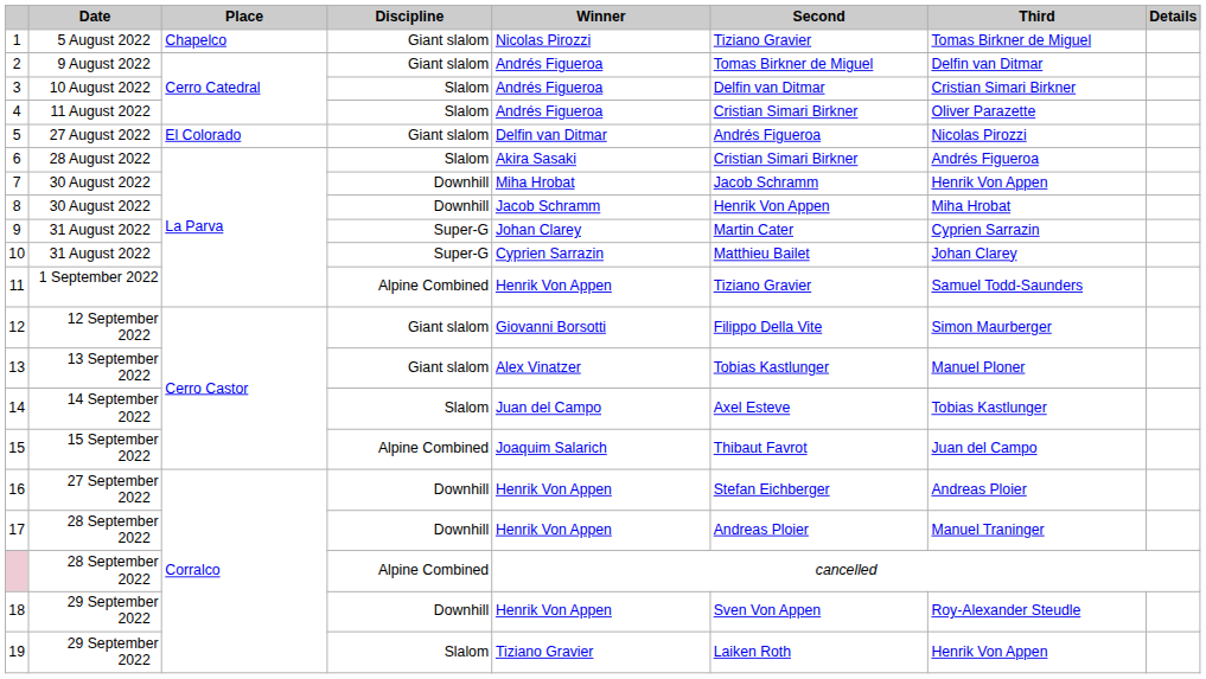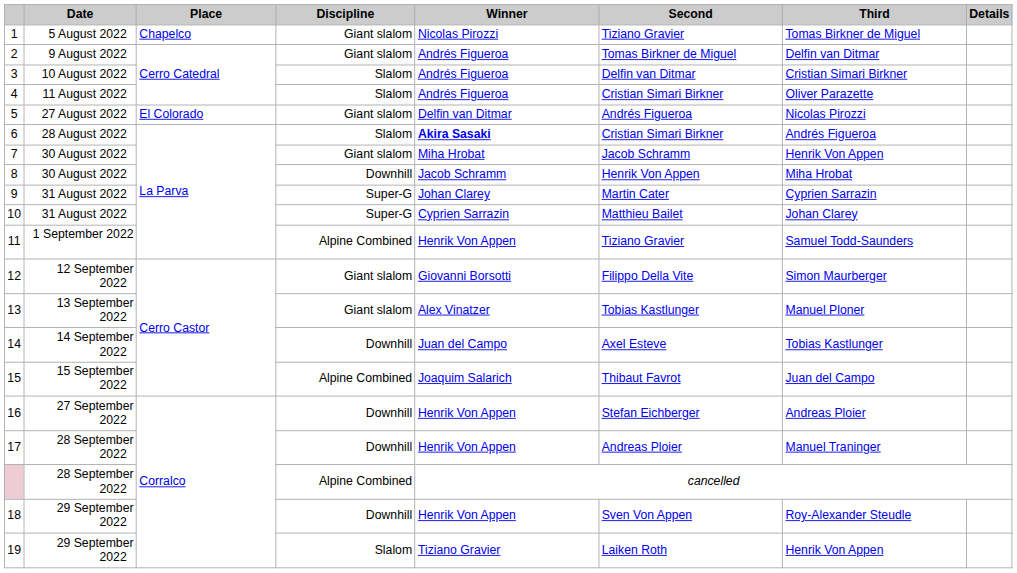 <table class="wikitable plainrowheaders" style="background:#fff; font-size:86%; line-height:16px; border:grey solid 1px; border-collapse:collapse;">
 <tr style="background:#ccc; text-align:center;">
 <th scope="col" style="background:#ccc; width=30 px;"></th>
 <th scope="col" style="background:#ccc; width:120px;">Date</th>
 <th scope="col" style="background:#ccc; width:150px;">Place</th>
 <th scope="col" style="background:#ccc; width:150px;">Discipline</th>
 <th scope="col" style="background:#ccc; width:200px;">Winner</th>
 <th scope="col" style="background:#ccc; width:200px;">Second</th>
 <th scope="col" style="background:#ccc; width:200px;">Third</th>
 <th scope="col" style="background:#ccc; width:10px;">Details</th>
 </tr>
 <tr>
 <td align=center>1</td>
 <td align=right>5 August 2022  </td>
 <td> <a href='#'>Chapelco</a></td>
 <td align=right>Giant slalom</td>
 <td> <a href='#'>Nicolas Pirozzi</a></td>
 <td> <a href='#'>Tiziano Gravier</a></td>
 <td> <a href='#'>Tomas Birkner de Miguel</a></td>
 <td></td>
 </tr>
 <tr>
 <td align="center">2</td>
 <td align="right">9 August 2022  </td>
 <td rowspan="3"> <a href='#'>Cerro Catedral</a></td>
 <td align="right">Giant slalom</td>
 <td> <a href='#'>Andrés Figueroa</a></td>
 <td> <a href='#'>Tomas Birkner de Miguel</a></td>
 <td> <a href='#'>Delfin van Ditmar</a></td>
 <td></td>
 </tr>
 <tr>
 <td align="center">3</td>
 <td align="right">10 August 2022  </td>
 <td align="right">Slalom</td>
 <td> <a href='#'>Andrés Figueroa</a></td>
 <td> <a href='#'>Delfin van Ditmar</a></td>
 <td> <a href='#'>Cristian Simari Birkner</a></td>
 <td></td>
 </tr>
 <tr>
 <td align="center">4</td>
 <td align="right">11 August 2022  </td>
 <td align="right">Slalom</td>
 <td> <a href='#'>Andrés Figueroa</a></td>
 <td> <a href='#'>Cristian Simari Birkner</a></td>
 <td> <a href='#'>Oliver Parazette</a></td>
 <td></td>
 </tr>
 <tr>
 <td align="center">5</td>
 <td align="right">27 August 2022  </td>
 <td> <a href='#'>El Colorado</a></td>
 <td align="right">Giant slalom</td>
 <td> <a href='#'>Delfin van Ditmar</a></td>
 <td> <a href='#'>Andrés Figueroa</a></td>
 <td> <a href='#'>Nicolas Pirozzi</a></td>
 <td></td>
 </tr>
 <tr>
 <td align="center">6</td>
 <td align="right">28 August 2022  </td>
 <td rowspan="6"> <a href='#'>La Parva</a></td>
 <td align="right">Slalom</td>
-<td> <a href='#'>Akira Sasaki</a></td>
+<td><strong> <a href='#'>Akira Sasaki</a></strong></td>
 <td> <a href='#'>Cristian Simari Birkner</a></td>
 <td> <a href='#'>Andrés Figueroa</a></td>
 <td></td>
 </tr>
 <tr>
 <td align="center">7</td>
 <td align="right">30 August 2022  </td>
-<td align="right">Downhill</td>
+<td align="right">Giant slalom</td>
 <td> <a href='#'>Miha Hrobat</a></td>
 <td> <a href='#'>Jacob Schramm</a></td>
 <td> <a href='#'>Henrik Von Appen</a></td>
 <td></td>
 </tr>
 <tr>
 <td align="center">8</td>
 <td align="right">30 August 2022  </td>
 <td align="right">Downhill</td>
 <td> <a href='#'>Jacob Schramm</a></td>
 <td> <a href='#'>Henrik Von Appen</a></td>
 <td> <a href='#'>Miha Hrobat</a></td>
 <td></td>
 </tr>
 <tr>
 <td align="center">9</td>
 <td align="right">31 August 2022  </td>
 <td align="right">Super-G</td>
 <td> <a href='#'>Johan Clarey</a></td>
 <td> <a href='#'>Martin Cater</a></td>
 <td> <a href='#'>Cyprien Sarrazin</a></td>
 <td></td>
 </tr>
 <tr>
 <td align="center">10</td>
 <td align="right">31 August 2022  </td>
 <td align="right">Super-G</td>
 <td> <a href='#'>Cyprien Sarrazin</a></td>
 <td> <a href='#'>Matthieu Bailet</a></td>
 <td> <a href='#'>Johan Clarey</a></td>
 <td></td>
 </tr>
 <tr>
 <td align="center">11</td>
 <td align="right">1 September 2022  </td>
 <td align="right">Alpine Combined</td>
 <td> <a href='#'>Henrik Von Appen</a></td>
 <td> <a href='#'>Tiziano Gravier</a></td>
 <td> <a href='#'>Samuel Todd-Saunders</a></td>
 <td></td>
 </tr>
 <tr>
 <td align="center">12</td>
 <td align="right">12 September 2022  </td>
 <td rowspan="4"> <a href='#'>Cerro Castor</a></td>
 <td align="right">Giant slalom</td>
 <td> <a href='#'>Giovanni Borsotti</a></td>
 <td> <a href='#'>Filippo Della Vite</a></td>
 <td> <a href='#'>Simon Maurberger</a></td>
 <td></td>
 </tr>
 <tr>
 <td align="center">13</td>
 <td align="right">13 September 2022  </td>
 <td align="right">Giant slalom</td>
 <td> <a href='#'>Alex Vinatzer</a></td>
 <td> <a href='#'>Tobias Kastlunger</a></td>
 <td> <a href='#'>Manuel Ploner</a></td>
 <td></td>
 </tr>
 <tr>
 <td align="center">14</td>
 <td align="right">14 September 2022  </td>
-<td align="right">Slalom</td>
+<td align="right">Downhill</td>
 <td> <a href='#'>Juan del Campo</a></td>
 <td> <a href='#'>Axel Esteve</a></td>
 <td> <a href='#'>Tobias Kastlunger</a></td>
 <td></td>
 </tr>
 <tr>
 <td align="center">15</td>
 <td align="right">15 September 2022  </td>
 <td align="right">Alpine Combined</td>
 <td> <a href='#'>Joaquim Salarich</a></td>
 <td> <a href='#'>Thibaut Favrot</a></td>
 <td> <a href='#'>Juan del Campo</a></td>
 <td></td>
 </tr>
 <tr>
 <td align="center">16</td>
 <td align="right">27 September 2022  </td>
 <td rowspan="6"> <a href='#'>Corralco</a></td>
 <td align="right">Downhill</td>
 <td> <a href='#'>Henrik Von Appen</a></td>
 <td> <a href='#'>Stefan Eichberger</a></td>
 <td> <a href='#'>Andreas Ploier</a></td>
 <td></td>
 </tr>
 <tr>
 <td align="center">17</td>
 <td align="right">28 September 2022  </td>
 <td align="right">Downhill</td>
 <td> <a href='#'>Henrik Von Appen</a></td>
 <td> <a href='#'>Andreas Ploier</a></td>
 <td> <a href='#'>Manuel Traninger</a></td>
 <td></td>
 </tr>
 <tr>
 <td bgcolor="EDCCD5"></td>
 <td align=right>28 September 2022  </td>
 <td align=right>Alpine Combined</td>
 <td colspan=4 align=center><em>cancelled</em></td>
 </tr>
 <tr>
 <td align="center">18</td>
 <td align="right">29 September 2022  </td>
 <td align="right">Downhill</td>
 <td> <a href='#'>Henrik Von Appen</a></td>
 <td> <a href='#'>Sven Von Appen</a></td>
 <td> <a href='#'>Roy-Alexander Steudle</a></td>
 <td></td>
 </tr>
 <tr>
 <td align="center">19</td>
 <td align="right">29 September 2022  </td>
 <td align="right">Slalom</td>
 <td> <a href='#'>Tiziano Gravier</a></td>
 <td> <a href='#'>Laiken Roth</a></td>
 <td> <a href='#'>Henrik Von Appen</a></td>
 <td></td>
 </tr>
 </table>
